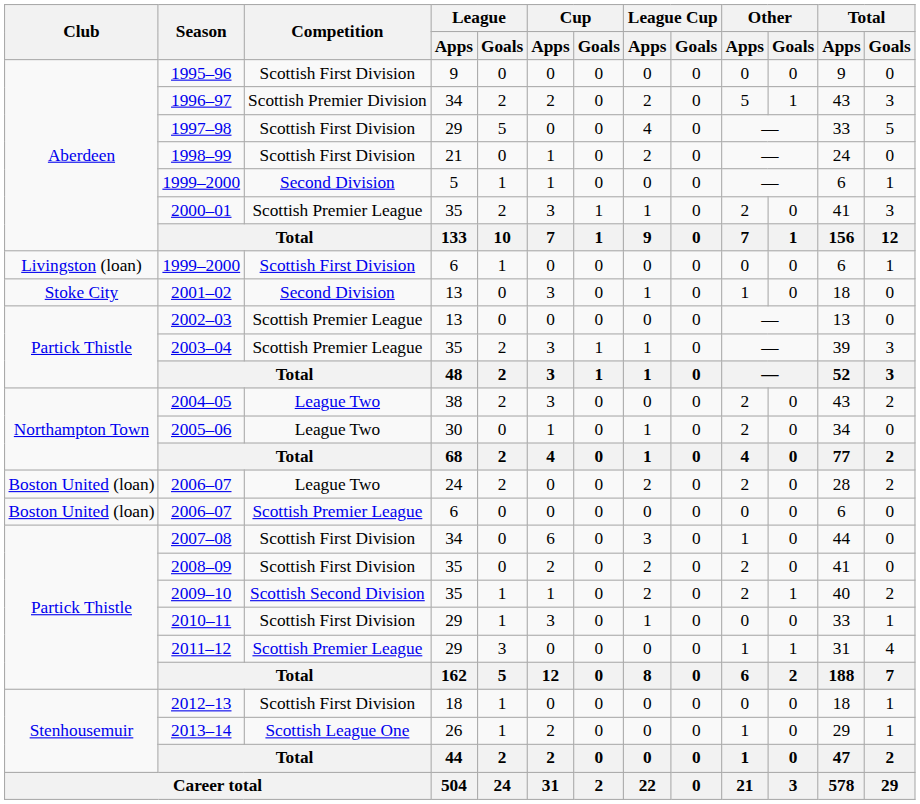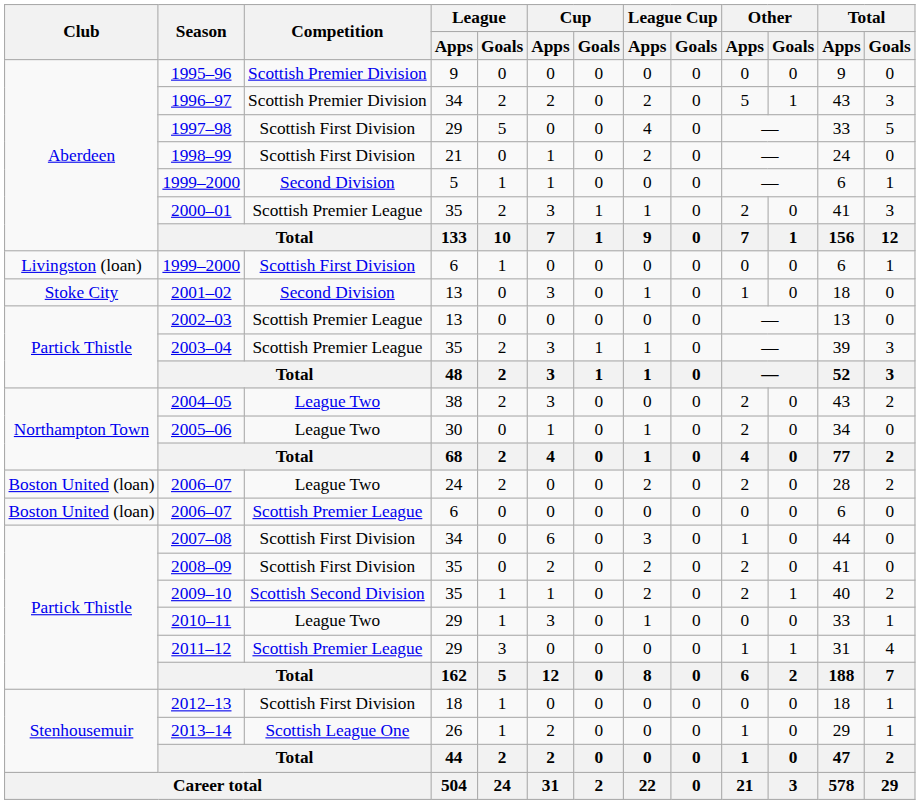 <table class="wikitable" style="text-align: center;">
 <tr>
 <th rowspan="2">Club</th>
 <th rowspan="2">Season</th>
 <th rowspan="2">Competition</th>
 <th colspan="2">League</th>
 <th colspan="2">Cup</th>
 <th colspan="2">League Cup</th>
 <th colspan="2">Other</th>
 <th colspan="2">Total</th>
 </tr>
 <tr>
 <th>Apps</th>
 <th>Goals</th>
 <th>Apps</th>
 <th>Goals</th>
 <th>Apps</th>
 <th>Goals</th>
 <th>Apps</th>
 <th>Goals</th>
 <th>Apps</th>
 <th>Goals</th>
 </tr>
 <tr>
 <td rowspan="7"><a href='#'>Aberdeen</a></td>
 <td><a href='#'>1995–96</a></td>
-<td>Scottish First Division</td>
+<td><a href='#'>Scottish Premier Division</a></td>
 <td>9</td>
 <td>0</td>
 <td>0</td>
 <td>0</td>
 <td>0</td>
 <td>0</td>
 <td>0</td>
 <td>0</td>
 <td>9</td>
 <td>0</td>
 </tr>
 <tr>
 <td><a href='#'>1996–97</a></td>
 <td>Scottish Premier Division</td>
 <td>34</td>
 <td>2</td>
 <td>2</td>
 <td>0</td>
 <td>2</td>
 <td>0</td>
 <td>5</td>
 <td>1</td>
 <td>43</td>
 <td>3</td>
 </tr>
 <tr>
 <td><a href='#'>1997–98</a></td>
 <td>Scottish First Division</td>
 <td>29</td>
 <td>5</td>
 <td>0</td>
 <td>0</td>
 <td>4</td>
 <td>0</td>
 <td colspan=2>—</td>
 <td>33</td>
 <td>5</td>
 </tr>
 <tr>
 <td><a href='#'>1998–99</a></td>
 <td>Scottish First Division</td>
 <td>21</td>
 <td>0</td>
 <td>1</td>
 <td>0</td>
 <td>2</td>
 <td>0</td>
 <td colspan=2>—</td>
 <td>24</td>
 <td>0</td>
 </tr>
 <tr>
 <td><a href='#'>1999–2000</a></td>
 <td><a href='#'>Second Division</a></td>
 <td>5</td>
 <td>1</td>
 <td>1</td>
 <td>0</td>
 <td>0</td>
 <td>0</td>
 <td colspan=2>—</td>
 <td>6</td>
 <td>1</td>
 </tr>
 <tr>
 <td><a href='#'>2000–01</a></td>
 <td>Scottish Premier League</td>
 <td>35</td>
 <td>2</td>
 <td>3</td>
 <td>1</td>
 <td>1</td>
 <td>0</td>
 <td>2</td>
 <td>0</td>
 <td>41</td>
 <td>3</td>
 </tr>
 <tr>
 <th colspan="2">Total</th>
 <th>133</th>
 <th>10</th>
 <th>7</th>
 <th>1</th>
 <th>9</th>
 <th>0</th>
 <th>7</th>
 <th>1</th>
 <th>156</th>
 <th>12</th>
 </tr>
 <tr>
 <td><a href='#'>Livingston</a> (loan)</td>
 <td><a href='#'>1999–2000</a></td>
 <td><a href='#'>Scottish First Division</a></td>
 <td>6</td>
 <td>1</td>
 <td>0</td>
 <td>0</td>
 <td>0</td>
 <td>0</td>
 <td>0</td>
 <td>0</td>
 <td>6</td>
 <td>1</td>
 </tr>
 <tr>
 <td><a href='#'>Stoke City</a></td>
 <td><a href='#'>2001–02</a></td>
 <td><a href='#'>Second Division</a></td>
 <td>13</td>
 <td>0</td>
 <td>3</td>
 <td>0</td>
 <td>1</td>
 <td>0</td>
 <td>1</td>
 <td>0</td>
 <td>18</td>
 <td>0</td>
 </tr>
 <tr>
 <td rowspan="3"><a href='#'>Partick Thistle</a></td>
 <td><a href='#'>2002–03</a></td>
 <td>Scottish Premier League</td>
 <td>13</td>
 <td>0</td>
 <td>0</td>
 <td>0</td>
 <td>0</td>
 <td>0</td>
 <td colspan=2>—</td>
 <td>13</td>
 <td>0</td>
 </tr>
 <tr>
 <td><a href='#'>2003–04</a></td>
 <td>Scottish Premier League</td>
 <td>35</td>
 <td>2</td>
 <td>3</td>
 <td>1</td>
 <td>1</td>
 <td>0</td>
 <td colspan=2>—</td>
 <td>39</td>
 <td>3</td>
 </tr>
 <tr>
 <th colspan="2">Total</th>
 <th>48</th>
 <th>2</th>
 <th>3</th>
 <th>1</th>
 <th>1</th>
 <th>0</th>
 <th colspan=2>—</th>
 <th>52</th>
 <th>3</th>
 </tr>
 <tr>
 <td rowspan="3"><a href='#'>Northampton Town</a></td>
 <td><a href='#'>2004–05</a></td>
 <td><a href='#'>League Two</a></td>
 <td>38</td>
 <td>2</td>
 <td>3</td>
 <td>0</td>
 <td>0</td>
 <td>0</td>
 <td>2</td>
 <td>0</td>
 <td>43</td>
 <td>2</td>
 </tr>
 <tr>
 <td><a href='#'>2005–06</a></td>
 <td>League Two</td>
 <td>30</td>
 <td>0</td>
 <td>1</td>
 <td>0</td>
 <td>1</td>
 <td>0</td>
 <td>2</td>
 <td>0</td>
 <td>34</td>
 <td>0</td>
 </tr>
 <tr>
 <th colspan="2">Total</th>
 <th>68</th>
 <th>2</th>
 <th>4</th>
 <th>0</th>
 <th>1</th>
 <th>0</th>
 <th>4</th>
 <th>0</th>
 <th>77</th>
 <th>2</th>
 </tr>
 <tr>
 <td><a href='#'>Boston United</a> (loan)</td>
 <td><a href='#'>2006–07</a></td>
 <td>League Two</td>
 <td>24</td>
 <td>2</td>
 <td>0</td>
 <td>0</td>
 <td>2</td>
 <td>0</td>
 <td>2</td>
 <td>0</td>
 <td>28</td>
 <td>2</td>
 </tr>
 <tr>
 <td><a href='#'>Boston United</a> (loan)</td>
 <td><a href='#'>2006–07</a></td>
 <td><a href='#'>Scottish Premier League</a></td>
 <td>6</td>
 <td>0</td>
 <td>0</td>
 <td>0</td>
 <td>0</td>
 <td>0</td>
 <td>0</td>
 <td>0</td>
 <td>6</td>
 <td>0</td>
 </tr>
 <tr>
 <td rowspan="6"><a href='#'>Partick Thistle</a></td>
 <td><a href='#'>2007–08</a></td>
 <td>Scottish First Division</td>
 <td>34</td>
 <td>0</td>
 <td>6</td>
 <td>0</td>
 <td>3</td>
 <td>0</td>
 <td>1</td>
 <td>0</td>
 <td>44</td>
 <td>0</td>
 </tr>
 <tr>
 <td><a href='#'>2008–09</a></td>
 <td>Scottish First Division</td>
 <td>35</td>
 <td>0</td>
 <td>2</td>
 <td>0</td>
 <td>2</td>
 <td>0</td>
 <td>2</td>
 <td>0</td>
 <td>41</td>
 <td>0</td>
 </tr>
 <tr>
 <td><a href='#'>2009–10</a></td>
 <td><a href='#'>Scottish Second Division</a></td>
 <td>35</td>
 <td>1</td>
 <td>1</td>
 <td>0</td>
 <td>2</td>
 <td>0</td>
 <td>2</td>
 <td>1</td>
 <td>40</td>
 <td>2</td>
 </tr>
 <tr>
 <td><a href='#'>2010–11</a></td>
-<td>Scottish First Division</td>
+<td>League Two</td>
 <td>29</td>
 <td>1</td>
 <td>3</td>
 <td>0</td>
 <td>1</td>
 <td>0</td>
 <td>0</td>
 <td>0</td>
 <td>33</td>
 <td>1</td>
 </tr>
 <tr>
 <td><a href='#'>2011–12</a></td>
 <td><a href='#'>Scottish Premier League</a></td>
 <td>29</td>
 <td>3</td>
 <td>0</td>
 <td>0</td>
 <td>0</td>
 <td>0</td>
 <td>1</td>
 <td>1</td>
 <td>31</td>
 <td>4</td>
 </tr>
 <tr>
 <th colspan="2">Total</th>
 <th>162</th>
 <th>5</th>
 <th>12</th>
 <th>0</th>
 <th>8</th>
 <th>0</th>
 <th>6</th>
 <th>2</th>
 <th>188</th>
 <th>7</th>
 </tr>
 <tr>
 <td rowspan="3"><a href='#'>Stenhousemuir</a></td>
 <td><a href='#'>2012–13</a></td>
 <td>Scottish First Division</td>
 <td>18</td>
 <td>1</td>
 <td>0</td>
 <td>0</td>
 <td>0</td>
 <td>0</td>
 <td>0</td>
 <td>0</td>
 <td>18</td>
 <td>1</td>
 </tr>
 <tr>
 <td><a href='#'>2013–14</a></td>
 <td><a href='#'>Scottish League One</a></td>
 <td>26</td>
 <td>1</td>
 <td>2</td>
 <td>0</td>
 <td>0</td>
 <td>0</td>
 <td>1</td>
 <td>0</td>
 <td>29</td>
 <td>1</td>
 </tr>
 <tr>
 <th colspan="2">Total</th>
 <th>44</th>
 <th>2</th>
 <th>2</th>
 <th>0</th>
 <th>0</th>
 <th>0</th>
 <th>1</th>
 <th>0</th>
 <th>47</th>
 <th>2</th>
 </tr>
 <tr>
 <th colspan="3">Career total</th>
 <th>504</th>
 <th>24</th>
 <th>31</th>
 <th>2</th>
 <th>22</th>
 <th>0</th>
 <th>21</th>
 <th>3</th>
 <th>578</th>
 <th>29</th>
 </tr>
 </table>
